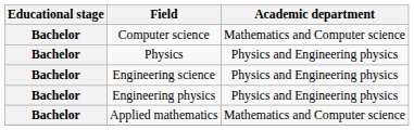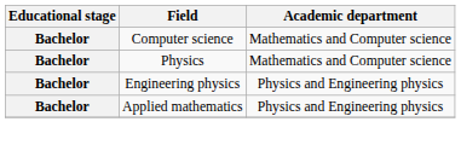 <table class="wikitable" style="text-align: center;">
 <tr>
 <th rowspan=1>Educational stage</th>
 <th rowspan=1>Field</th>
 <th rowspan=1>Academic department</th>
 </tr>
 <tr>
 <th>Bachelor</th>
 <td>Computer science</td>
 <td>Mathematics and Computer science</td>
 </tr>
 <tr>
 <th>Bachelor</th>
 <td>Physics</td>
-<td>Physics and Engineering physics</td>
-</tr>
-<tr>
-<th>Bachelor</th>
-<td>Engineering science</td>
-<td>Physics and Engineering physics</td>
+<td>Mathematics and Computer science</td>
 </tr>
 <tr>
 <th>Bachelor</th>
 <td>Engineering physics</td>
 <td>Physics and Engineering physics</td>
 </tr>
 <tr>
 <th>Bachelor</th>
 <td>Applied mathematics</td>
-<td>Mathematics and Computer science</td>
+<td>Physics and Engineering physics</td>
 </tr>
 <tr>
 </tr>
 </table>
